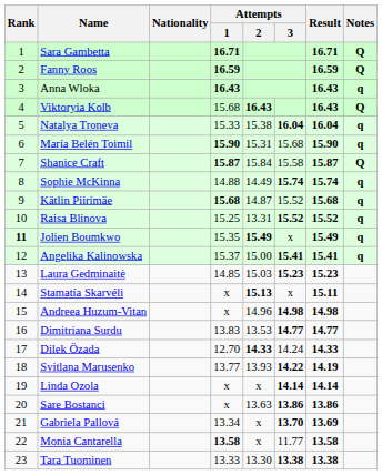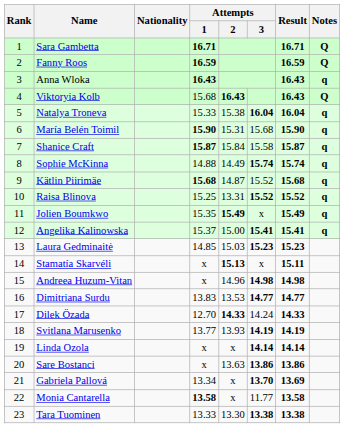 <table class="wikitable sortable" style="text-align:center">
 <tr>
 <th rowspan=2>Rank</th>
 <th rowspan=2>Name</th>
 <th rowspan=2>Nationality</th>
 <th colspan=3>Attempts</th>
 <th rowspan=2>Result</th>
 <th rowspan=2>Notes</th>
 </tr>
 <tr>
 <th>1</th>
 <th>2</th>
 <th>3</th>
 </tr>
 <tr bgcolor=ccffcc>
 <td>1</td>
 <td align=left><a href='#'>Sara Gambetta</a></td>
 <td align=left></td>
 <td><strong>16.71</strong></td>
 <td colspan=2></td>
 <td><strong>16.71</strong></td>
 <td><strong>Q</strong></td>
 </tr>
 <tr bgcolor=ccffcc>
 <td>2</td>
 <td align=left><a href='#'>Fanny Roos</a></td>
 <td align=left></td>
 <td><strong>16.59</strong></td>
 <td colspan=2></td>
 <td><strong>16.59</strong></td>
 <td><strong>Q</strong></td>
 </tr>
 <tr bgcolor=ccffcc>
 <td>3</td>
 <td align=left>Anna Wloka</td>
 <td align=left></td>
 <td><strong>16.43</strong></td>
 <td colspan=2></td>
 <td><strong>16.43</strong></td>
 <td><strong>q</strong></td>
 </tr>
 <tr bgcolor=ccffcc>
 <td>4</td>
 <td align=left><a href='#'>Viktoryia Kolb</a></td>
 <td align=left></td>
 <td>15.68</td>
 <td><strong>16.43</strong></td>
 <td></td>
 <td><strong>16.43</strong></td>
 <td><strong>Q</strong></td>
 </tr>
 <tr bgcolor=ddffdd>
 <td>5</td>
 <td align=left><a href='#'>Natalya Troneva</a></td>
 <td align=left></td>
 <td>15.33</td>
 <td>15.38</td>
 <td><strong>16.04</strong></td>
 <td><strong>16.04</strong></td>
 <td><strong>q</strong></td>
 </tr>
 <tr bgcolor=ddffdd>
 <td>6</td>
 <td align=left><a href='#'>María Belén Toimil</a></td>
 <td align=left></td>
 <td><strong>15.90</strong></td>
 <td>15.31</td>
 <td>15.68</td>
 <td><strong>15.90</strong></td>
 <td><strong>q</strong></td>
 </tr>
 <tr bgcolor=ddffdd>
 <td>7</td>
 <td align=left><a href='#'>Shanice Craft</a></td>
 <td align=left></td>
 <td><strong>15.87</strong></td>
 <td>15.84</td>
 <td>15.58</td>
 <td><strong>15.87</strong></td>
-<td><strong>Q</strong></td>
+<td><strong>q</strong></td>
 </tr>
 <tr bgcolor=ddffdd>
 <td>8</td>
 <td align=left><a href='#'>Sophie McKinna</a></td>
 <td align=left></td>
 <td>14.88</td>
 <td>14.49</td>
 <td><strong>15.74</strong></td>
 <td><strong>15.74</strong></td>
 <td><strong>q</strong></td>
 </tr>
 <tr bgcolor=ddffdd>
 <td>9</td>
 <td align=left><a href='#'>Kätlin Piirimäe</a></td>
 <td align=left></td>
 <td><strong>15.68</strong></td>
 <td>14.87</td>
 <td>15.52</td>
 <td><strong>15.68</strong></td>
 <td><strong>q</strong></td>
 </tr>
 <tr bgcolor=ddffdd>
 <td>10</td>
 <td align=left><a href='#'>Raisa Blinova</a></td>
 <td align=left></td>
 <td>15.25</td>
 <td>13.31</td>
 <td><strong>15.52</strong></td>
 <td><strong>15.52</strong></td>
 <td><strong>q</strong></td>
 </tr>
 <tr bgcolor=ddffdd>
-<td><strong>11</strong></td>
+<td>11</td>
 <td align=left><a href='#'>Jolien Boumkwo</a></td>
 <td align=left></td>
 <td>15.35</td>
 <td><strong>15.49</strong></td>
 <td>x</td>
 <td><strong>15.49</strong></td>
 <td><strong>q</strong></td>
 </tr>
 <tr bgcolor=ddffdd>
 <td>12</td>
 <td align=left><a href='#'>Angelika Kalinowska</a></td>
 <td align=left></td>
 <td>15.37</td>
 <td>15.00</td>
 <td><strong>15.41</strong></td>
 <td><strong>15.41</strong></td>
 <td><strong>q</strong></td>
 </tr>
 <tr>
 <td>13</td>
 <td align=left><a href='#'>Laura Gedminaitė</a></td>
 <td align=left></td>
 <td>14.85</td>
 <td>15.03</td>
 <td><strong>15.23</strong></td>
 <td><strong>15.23</strong></td>
 <td></td>
 </tr>
 <tr>
 <td>14</td>
 <td align=left><a href='#'>Stamatía Skarvéli</a></td>
 <td align=left></td>
 <td>x</td>
 <td><strong>15.13</strong></td>
 <td>x</td>
 <td><strong>15.11</strong></td>
 <td></td>
 </tr>
 <tr>
 <td>15</td>
 <td align=left><a href='#'>Andreea Huzum-Vitan</a></td>
 <td align=left></td>
 <td>x</td>
 <td>14.96</td>
 <td><strong>14.98</strong></td>
 <td><strong>14.98</strong></td>
 <td></td>
 </tr>
 <tr>
 <td>16</td>
 <td align=left><a href='#'>Dimitriana Surdu</a></td>
 <td align=left></td>
 <td>13.83</td>
 <td>13.53</td>
 <td><strong>14.77</strong></td>
 <td><strong>14.77</strong></td>
 <td></td>
 </tr>
 <tr>
 <td>17</td>
 <td align=left><a href='#'>Dilek Özada</a></td>
 <td align=left></td>
 <td>12.70</td>
 <td><strong>14.33</strong></td>
 <td>14.24</td>
 <td><strong>14.33</strong></td>
 <td></td>
 </tr>
 <tr>
 <td>18</td>
 <td align=left><a href='#'>Svitlana Marusenko</a></td>
 <td align=left></td>
 <td>13.77</td>
 <td>13.93</td>
-<td><strong>14.22</strong></td>
+<td><strong>14.19</strong></td>
 <td><strong>14.19</strong></td>
 <td></td>
 </tr>
 <tr>
 <td>19</td>
 <td align=left><a href='#'>Linda Ozola</a></td>
 <td align=left></td>
 <td>x</td>
 <td>x</td>
 <td><strong>14.14</strong></td>
 <td><strong>14.14</strong></td>
 <td></td>
 </tr>
 <tr>
 <td>20</td>
 <td align=left><a href='#'>Sare Bostanci</a></td>
 <td align=left></td>
 <td>x</td>
 <td>13.63</td>
 <td><strong>13.86</strong></td>
 <td><strong>13.86</strong></td>
 <td></td>
 </tr>
 <tr>
 <td>21</td>
 <td align=left><a href='#'>Gabriela Pallová</a></td>
 <td align=left></td>
 <td>13.34</td>
 <td>x</td>
 <td><strong>13.70</strong></td>
 <td><strong>13.69</strong></td>
 <td></td>
 </tr>
 <tr>
 <td>22</td>
 <td align=left><a href='#'>Monia Cantarella</a></td>
 <td align=left></td>
 <td><strong>13.58</strong></td>
 <td>x</td>
 <td>11.77</td>
 <td><strong>13.58</strong></td>
 <td></td>
 </tr>
 <tr>
 <td>23</td>
 <td align=left><a href='#'>Tara Tuominen</a></td>
 <td align=left></td>
 <td>13.33</td>
 <td>13.30</td>
 <td><strong>13.38</strong></td>
 <td><strong>13.38</strong></td>
 <td></td>
 </tr>
 </table>
